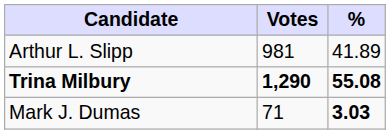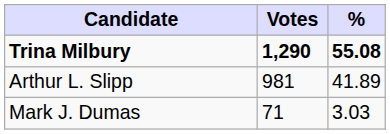 <table class="wikitable">
 <tr>
 <th style="background:#ddf; width:200px;">Candidate</th>
 <th style="background:#ddf; width:50px;">Votes</th>
 <th style="background:#ddf; width:30px;">%</th>
 </tr>
 <tr>
+<td><strong>Trina Milbury</strong></td>
+<td><strong>1,290</strong></td>
+<td><strong>55.08</strong></td>
+</tr>
+<tr>
 <td>Arthur L. Slipp</td>
 <td>981</td>
 <td>41.89</td>
 </tr>
 <tr>
-<td><strong>Trina Milbury</strong></td>
-<td><strong>1,290</strong></td>
-<td><strong>55.08</strong></td>
-</tr>
-<tr>
 <td>Mark J. Dumas</td>
 <td>71</td>
-<td><strong>3.03</strong></td>
+<td>3.03</td>
 </tr>
 </table>
